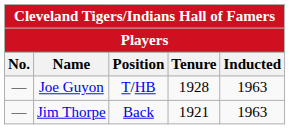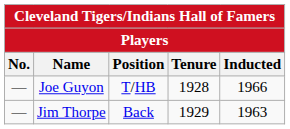 <table class="wikitable" style="text-align:center">
 <tr>
 <th colspan="5" style="background:#CF1020; color:white;">Cleveland Tigers/Indians Hall of Famers</th>
 </tr>
 <tr>
 <th colspan="5" style="background:#CF1020; color:white;">Players</th>
 </tr>
 <tr>
 <th>No.</th>
 <th>Name</th>
 <th>Position</th>
 <th>Tenure</th>
 <th>Inducted</th>
 </tr>
 <tr>
 <td>—</td>
 <td><a href='#'>Joe Guyon</a></td>
 <td><a href='#'>T</a>/<a href='#'>HB</a></td>
 <td>1928</td>
-<td>1963</td>
+<td>1966</td>
 </tr>
 <tr>
 <td>—</td>
 <td><a href='#'>Jim Thorpe</a></td>
 <td><a href='#'>Back</a></td>
-<td>1921</td>
+<td>1929</td>
 <td>1963</td>
 </tr>
 </table>
